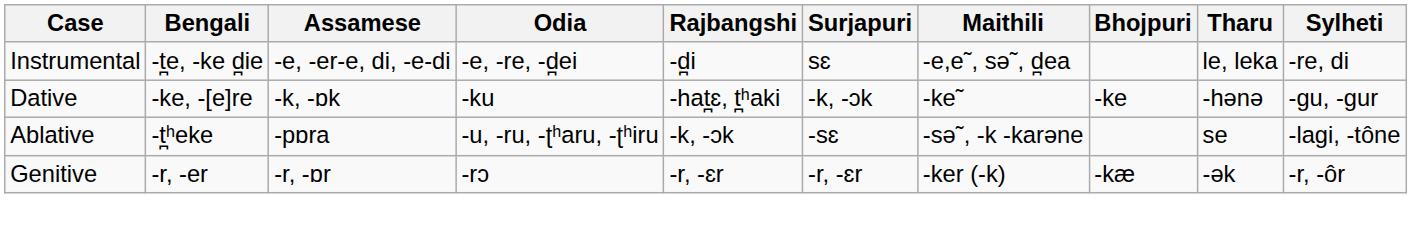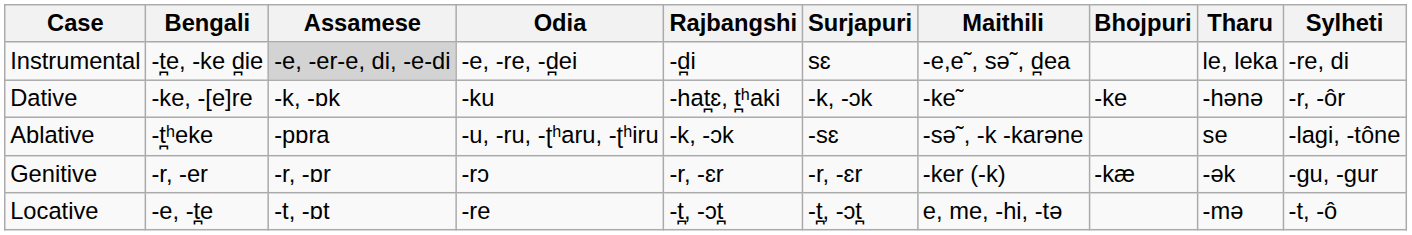 <table class="wikitable">
 <tr>
 <th>Case</th>
 <th>Bengali</th>
 <th>Assamese</th>
 <th>Odia</th>
 <th>Rajbangshi</th>
 <th>Surjapuri</th>
 <th>Maithili</th>
 <th>Bhojpuri</th>
 <th>Tharu</th>
 <th>Sylheti</th>
 </tr>
 <tr>
 <td>Instrumental</td>
 <td>-t̪e, -ke d̪ie</td>
-<td>-e, -er-e, di, -e-di</td>
+<td style="background: lightgrey;">-e, -er-e, di, -e-di</td>
 <td>-e, -re, -d̪ei</td>
 <td>-d̪i</td>
 <td>sɛ</td>
 <td>-e,e˜, sə˜, d̪ea</td>
 <td></td>
 <td>le, leka</td>
 <td>-re, di</td>
 </tr>
 <tr>
 <td>Dative</td>
 <td>-ke, -[e]re</td>
 <td>-k, -ɒk</td>
 <td>-ku</td>
 <td>-hat̪ɛ, t̪ʰaki</td>
 <td>-k, -ɔk</td>
 <td>-ke˜</td>
 <td>-ke</td>
 <td>-hənə</td>
-<td>-gu, -gur</td>
+<td>-r, -ôr</td>
 </tr>
 <tr>
 <td>Ablative</td>
 <td>-t̪ʰeke</td>
 <td>-pɒra</td>
 <td>-u, -ru, -ʈʰaru, -ʈʰiru</td>
 <td>-k, -ɔk</td>
 <td>-sɛ</td>
 <td>-sə˜, -k -karəne</td>
 <td></td>
 <td>se</td>
 <td>-lagi, -tône</td>
 </tr>
 <tr>
 <td>Genitive</td>
 <td>-r, -er</td>
 <td>-r, -ɒr</td>
 <td>-rɔ</td>
 <td>-r, -ɛr</td>
 <td>-r, -ɛr</td>
 <td>-ker (-k)</td>
 <td>-kæ</td>
 <td>-ək</td>
-<td>-r, -ôr</td>
+<td>-gu, -gur</td>
+</tr>
+<tr>
+<td>Locative</td>
+<td>-e, -t̪e</td>
+<td>-t, -ɒt</td>
+<td>-re</td>
+<td>-t̪, -ɔt̪</td>
+<td>-t̪, -ɔt̪</td>
+<td>e, me, -hi, -tə</td>
+<td></td>
+<td>-mə</td>
+<td>-t, -ô</td>
 </tr>
 </table>
